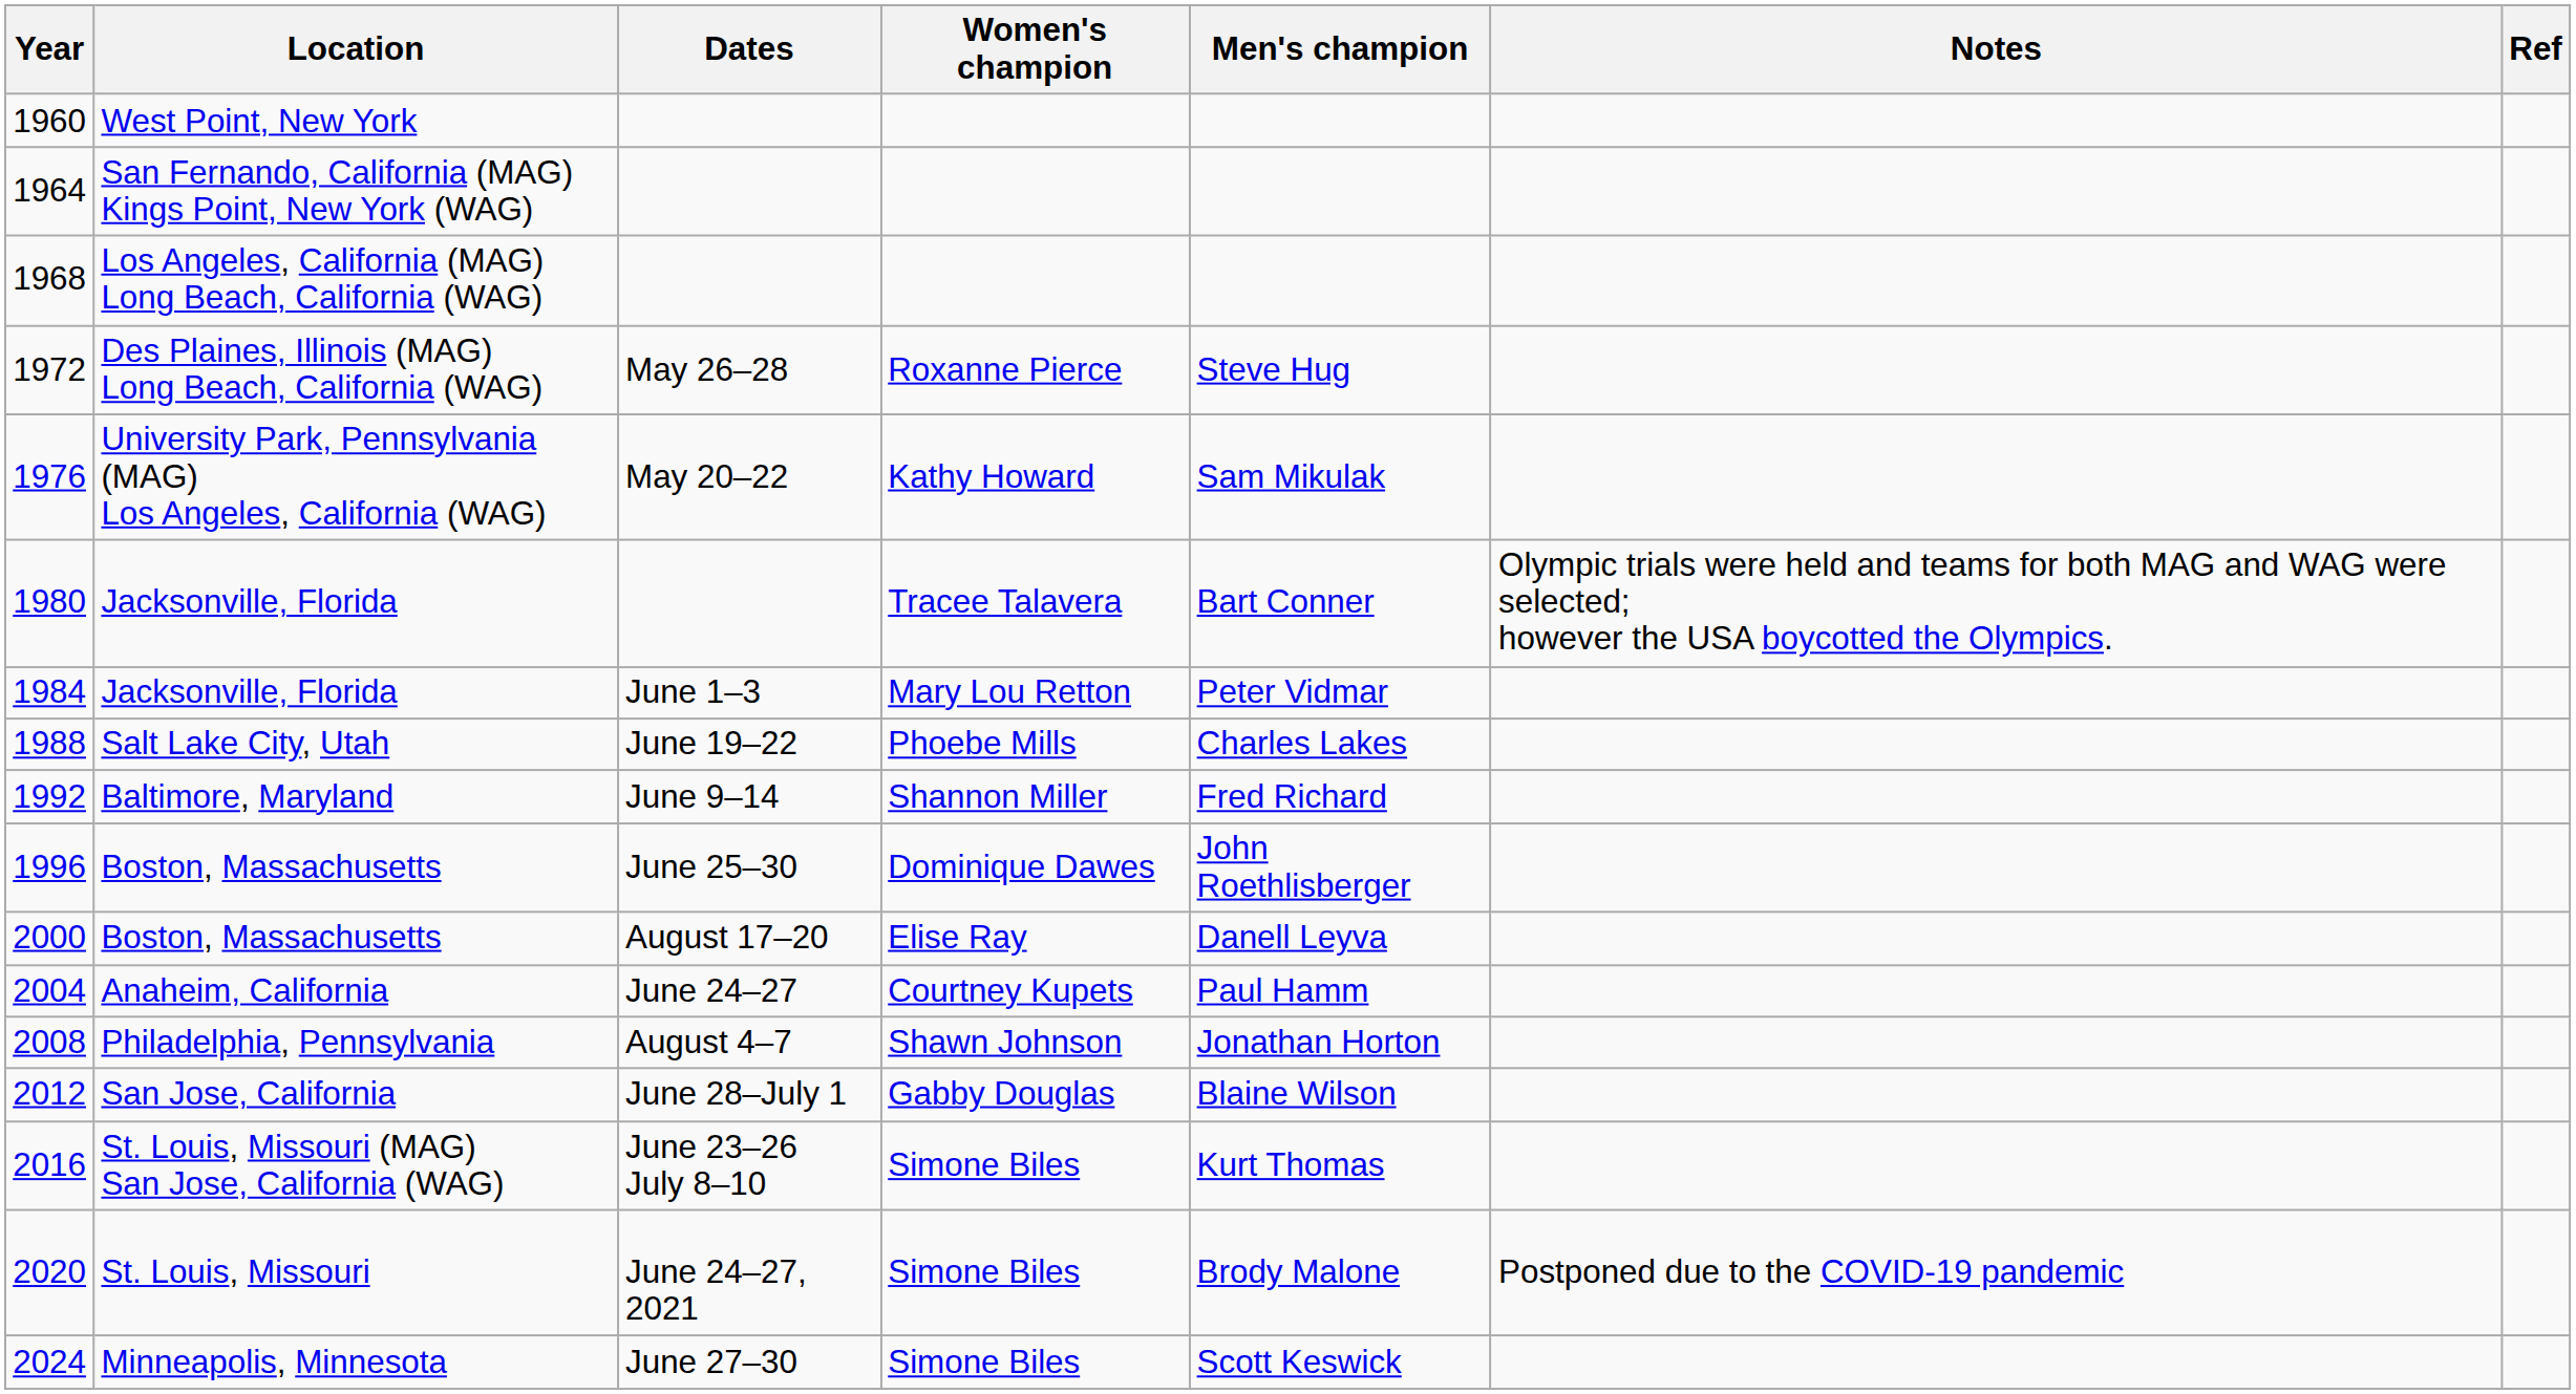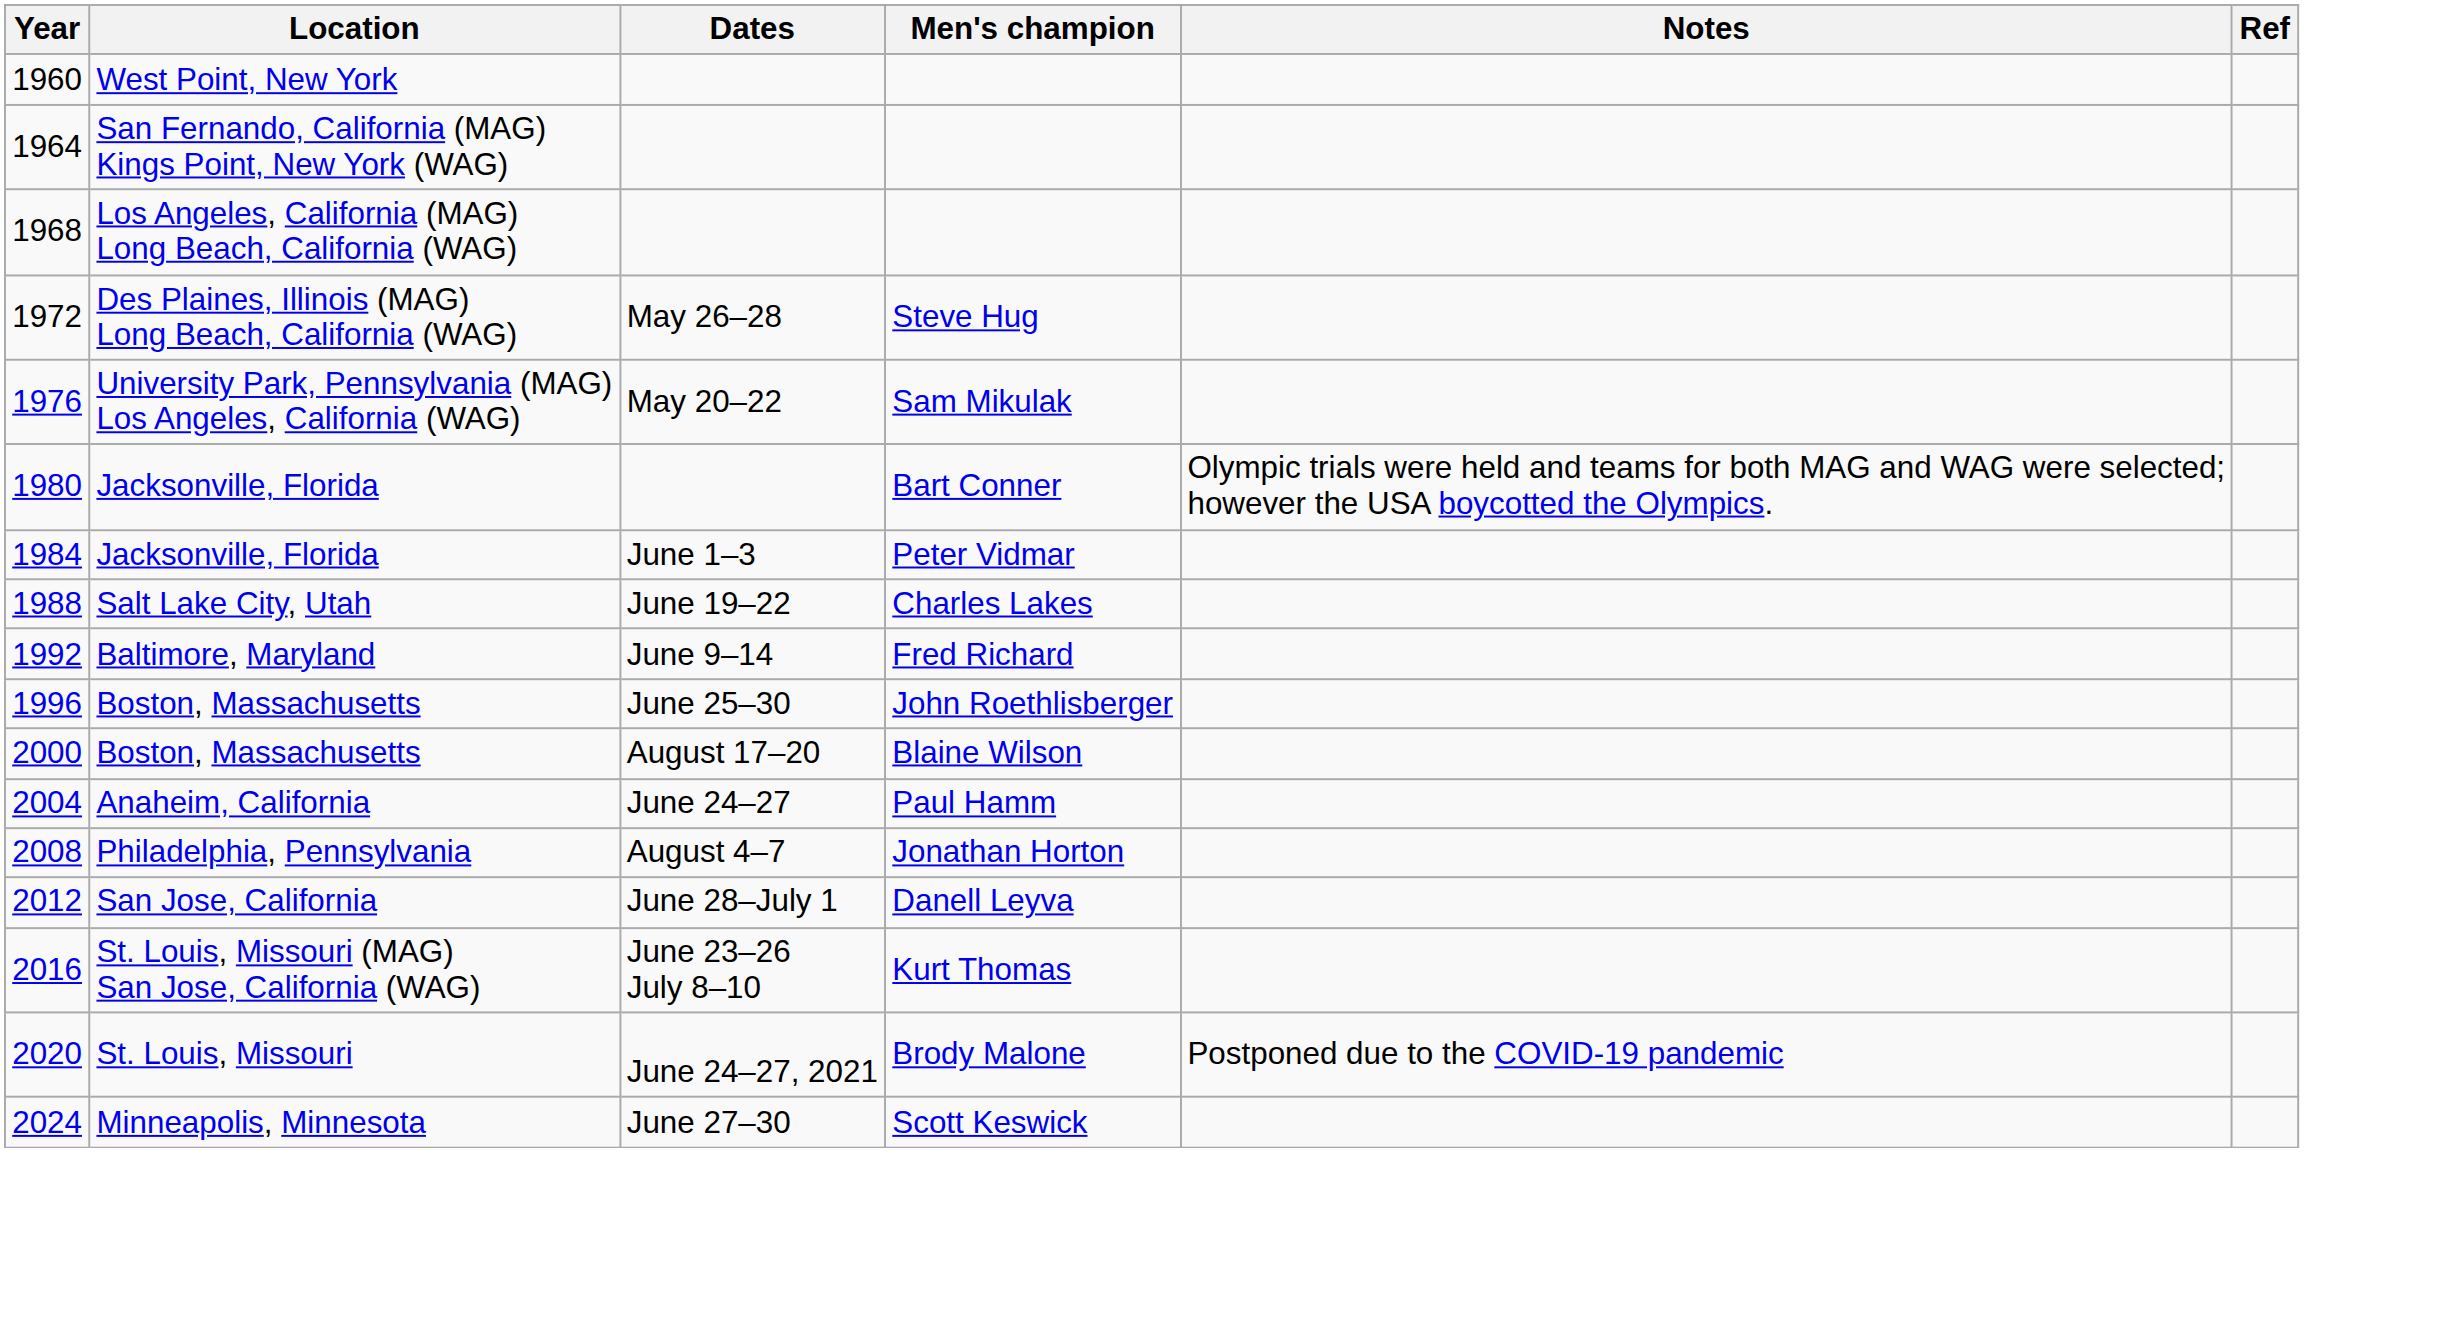 <table class=wikitable>
 <tr>
 <th>Year</th>
 <th>Location</th>
 <th>Dates</th>
-<th>Women's champion</th>
 <th>Men's champion</th>
 <th>Notes</th>
 <th>Ref</th>
 </tr>
 <tr>
 <td>1960</td>
 <td><a href='#'>West Point, New York</a></td>
-<td></td>
 <td></td>
 <td></td>
 <td></td>
 <td></td>
 </tr>
 <tr>
 <td>1964</td>
 <td><a href='#'>San Fernando, California</a> (MAG)<br><a href='#'>Kings Point, New York</a> (WAG)</td>
 <td></td>
 <td></td>
 <td></td>
 <td></td>
-<td></td>
 </tr>
 <tr>
 <td>1968</td>
 <td><a href='#'>Los Angeles</a>, <a href='#'>California</a> (MAG)<br><a href='#'>Long Beach, California</a> (WAG)</td>
-<td></td>
 <td></td>
 <td></td>
 <td></td>
 <td></td>
 </tr>
 <tr>
 <td>1972</td>
 <td><a href='#'>Des Plaines, Illinois</a> (MAG)<br><a href='#'>Long Beach, California</a> (WAG)</td>
 <td>May 26–28</td>
-<td><a href='#'>Roxanne Pierce</a></td>
 <td><a href='#'>Steve Hug</a></td>
 <td></td>
 <td></td>
 </tr>
 <tr>
 <td><a href='#'>1976</a></td>
 <td><a href='#'>University Park, Pennsylvania</a> (MAG)<br><a href='#'>Los Angeles</a>, <a href='#'>California</a> (WAG)</td>
 <td>May 20–22</td>
-<td><a href='#'>Kathy Howard</a></td>
 <td><a href='#'>Sam Mikulak</a></td>
 <td></td>
 <td></td>
 </tr>
 <tr>
 <td><a href='#'>1980</a></td>
 <td><a href='#'>Jacksonville, Florida</a></td>
 <td></td>
-<td><a href='#'>Tracee Talavera</a></td>
 <td><a href='#'>Bart Conner</a></td>
 <td>Olympic trials were held and teams for both MAG and WAG were selected;<br>however the USA <a href='#'>boycotted the Olympics</a>.</td>
 <td></td>
 </tr>
 <tr>
 <td><a href='#'>1984</a></td>
 <td><a href='#'>Jacksonville, Florida</a></td>
 <td>June 1–3</td>
-<td><a href='#'>Mary Lou Retton</a></td>
 <td><a href='#'>Peter Vidmar</a></td>
 <td></td>
 <td></td>
 </tr>
 <tr>
 <td><a href='#'>1988</a></td>
 <td><a href='#'>Salt Lake City</a>, <a href='#'>Utah</a></td>
 <td>June 19–22</td>
-<td><a href='#'>Phoebe Mills</a></td>
 <td><a href='#'>Charles Lakes</a></td>
 <td></td>
 <td></td>
 </tr>
 <tr>
 <td><a href='#'>1992</a></td>
 <td><a href='#'>Baltimore</a>, <a href='#'>Maryland</a></td>
 <td>June 9–14</td>
-<td><a href='#'>Shannon Miller</a></td>
 <td><a href='#'>Fred Richard</a></td>
 <td></td>
 <td></td>
 </tr>
 <tr>
 <td><a href='#'>1996</a></td>
 <td><a href='#'>Boston</a>, <a href='#'>Massachusetts</a></td>
 <td>June 25–30</td>
-<td><a href='#'>Dominique Dawes</a></td>
 <td><a href='#'>John Roethlisberger</a></td>
 <td></td>
 <td></td>
 </tr>
 <tr>
 <td><a href='#'>2000</a></td>
 <td><a href='#'>Boston</a>, <a href='#'>Massachusetts</a></td>
 <td>August 17–20</td>
-<td><a href='#'>Elise Ray</a></td>
-<td><a href='#'>Danell Leyva</a></td>
+<td><a href='#'>Blaine Wilson</a></td>
 <td></td>
 <td></td>
 </tr>
 <tr>
 <td><a href='#'>2004</a></td>
 <td><a href='#'>Anaheim, California</a></td>
 <td>June 24–27</td>
-<td><a href='#'>Courtney Kupets</a></td>
 <td><a href='#'>Paul Hamm</a></td>
 <td></td>
 <td></td>
 </tr>
 <tr>
 <td><a href='#'>2008</a></td>
 <td><a href='#'>Philadelphia</a>, <a href='#'>Pennsylvania</a></td>
 <td>August 4–7</td>
-<td><a href='#'>Shawn Johnson</a></td>
 <td><a href='#'>Jonathan Horton</a></td>
 <td></td>
 <td></td>
 </tr>
 <tr>
 <td><a href='#'>2012</a></td>
 <td><a href='#'>San Jose, California</a></td>
 <td>June 28–July 1</td>
-<td><a href='#'>Gabby Douglas</a></td>
-<td><a href='#'>Blaine Wilson</a></td>
+<td><a href='#'>Danell Leyva</a></td>
 <td></td>
 <td></td>
 </tr>
 <tr>
 <td><a href='#'>2016</a></td>
 <td><a href='#'>St. Louis</a>, <a href='#'>Missouri</a> (MAG)<br><a href='#'>San Jose, California</a> (WAG)</td>
 <td>June 23–26<br>July 8–10</td>
-<td><a href='#'>Simone Biles</a></td>
 <td><a href='#'>Kurt Thomas</a></td>
 <td></td>
 <td><br></td>
 </tr>
 <tr>
 <td><a href='#'>2020</a></td>
 <td><a href='#'>St. Louis</a>, <a href='#'>Missouri</a></td>
 <td><br>June 24–27, 2021</td>
-<td><a href='#'>Simone Biles</a></td>
 <td><a href='#'>Brody Malone</a></td>
 <td>Postponed due to the <a href='#'>COVID-19 pandemic</a></td>
 <td><br></td>
 </tr>
 <tr>
 <td><a href='#'>2024</a></td>
 <td><a href='#'>Minneapolis</a>, <a href='#'>Minnesota</a></td>
 <td>June 27–30</td>
-<td><a href='#'>Simone Biles</a></td>
 <td><a href='#'>Scott Keswick</a></td>
 <td></td>
 <td></td>
 </tr>
 </table>
